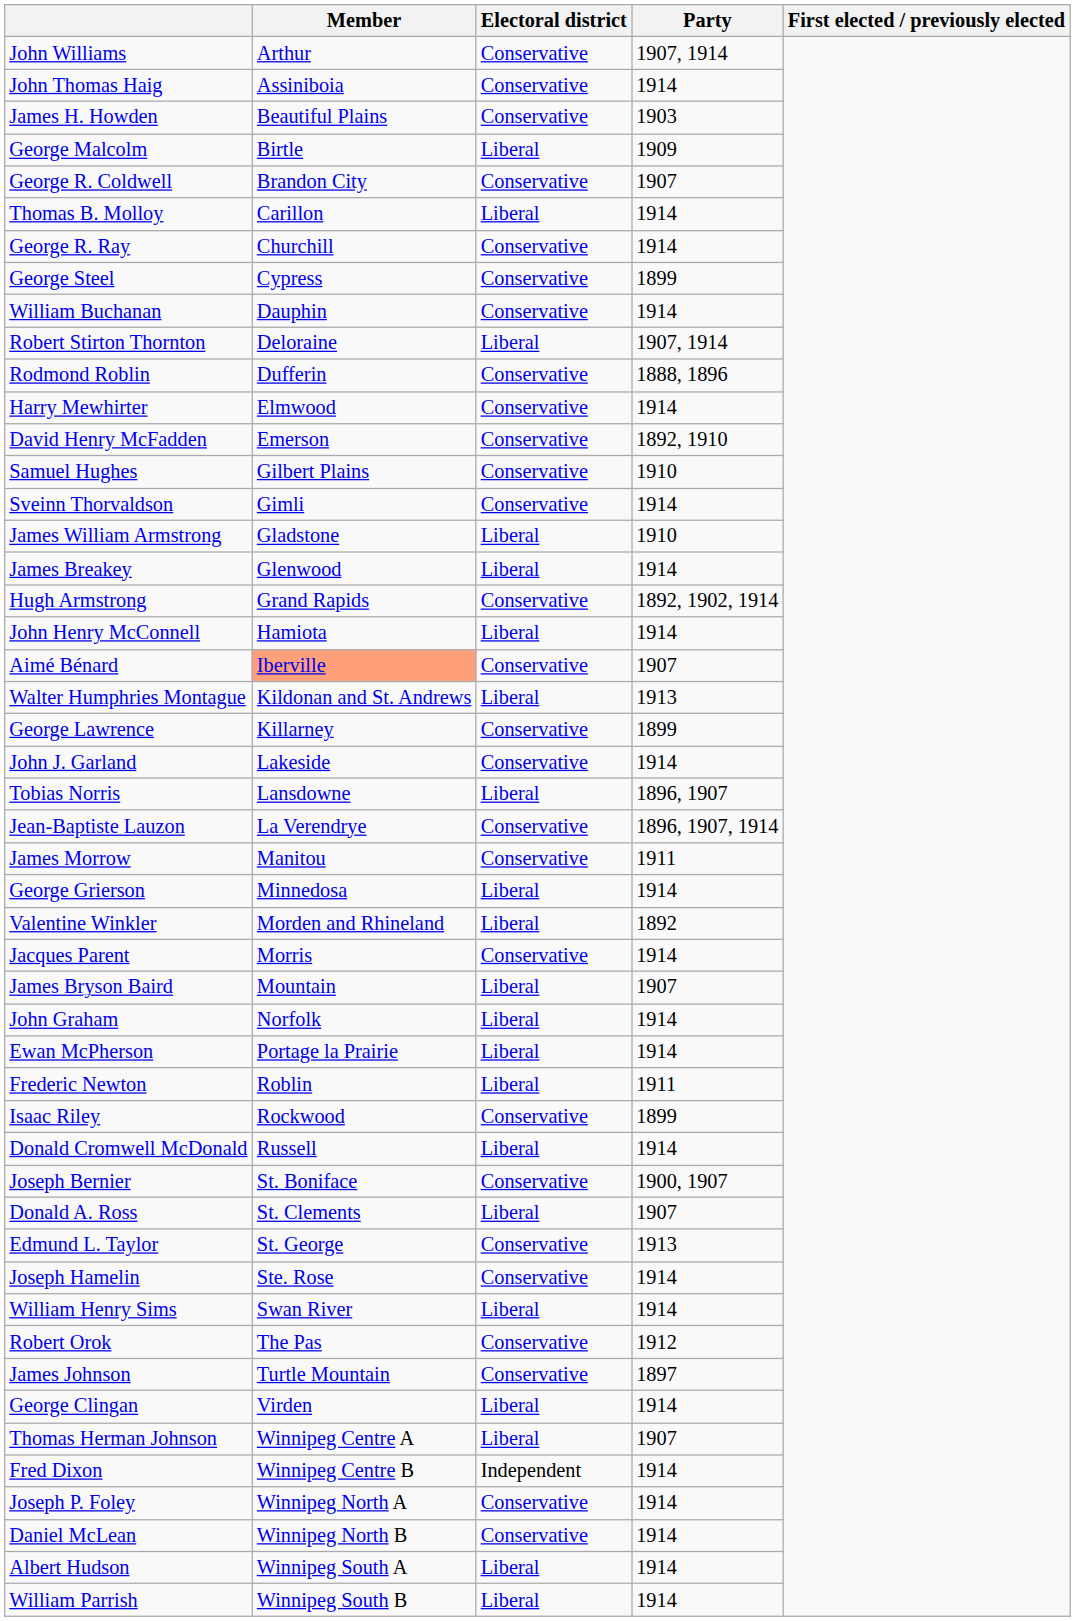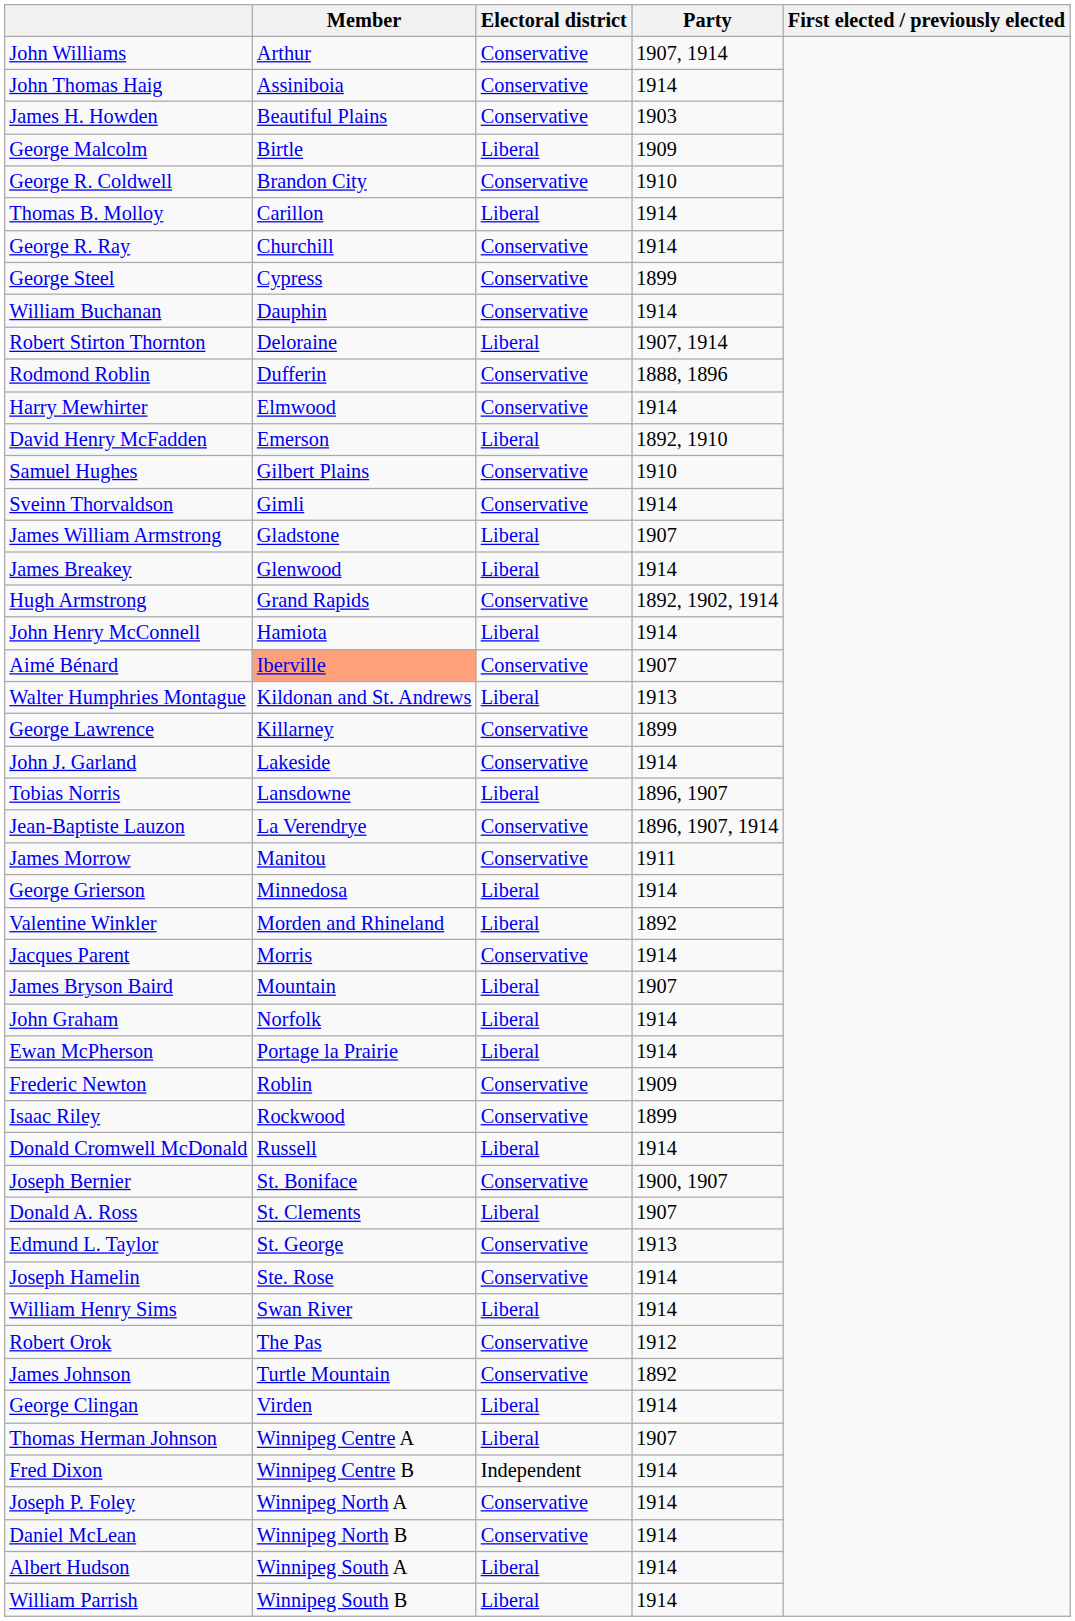 <table class="wikitable sortable">
 <tr>
 <th></th>
 <th>Member</th>
 <th>Electoral district</th>
 <th>Party</th>
 <th>First elected / previously elected</th>
 </tr>
 <tr>
 <td><a href='#'>John Williams</a></td>
 <td><a href='#'>Arthur</a></td>
 <td><a href='#'>Conservative</a></td>
 <td>1907, 1914</td>
 </tr>
 <tr>
 <td><a href='#'>John Thomas Haig</a></td>
 <td><a href='#'>Assiniboia</a></td>
 <td><a href='#'>Conservative</a></td>
 <td>1914</td>
 </tr>
 <tr>
 <td><a href='#'>James H. Howden</a></td>
 <td><a href='#'>Beautiful Plains</a></td>
 <td><a href='#'>Conservative</a></td>
 <td>1903</td>
 </tr>
 <tr>
 <td><a href='#'>George Malcolm</a></td>
 <td><a href='#'>Birtle</a></td>
 <td><a href='#'>Liberal</a></td>
 <td>1909</td>
 </tr>
 <tr>
 <td><a href='#'>George R. Coldwell</a></td>
 <td><a href='#'>Brandon City</a></td>
 <td><a href='#'>Conservative</a></td>
-<td>1907</td>
+<td>1910</td>
 </tr>
 <tr>
 <td><a href='#'>Thomas B. Molloy</a></td>
 <td><a href='#'>Carillon</a></td>
 <td><a href='#'>Liberal</a></td>
 <td>1914</td>
 </tr>
 <tr>
 <td><a href='#'>George R. Ray</a></td>
 <td><a href='#'>Churchill</a></td>
 <td><a href='#'>Conservative</a></td>
 <td>1914</td>
 </tr>
 <tr>
 <td><a href='#'>George Steel</a></td>
 <td><a href='#'>Cypress</a></td>
 <td><a href='#'>Conservative</a></td>
 <td>1899</td>
 </tr>
 <tr>
 <td><a href='#'>William Buchanan</a></td>
 <td><a href='#'>Dauphin</a></td>
 <td><a href='#'>Conservative</a></td>
 <td>1914</td>
 </tr>
 <tr>
 <td><a href='#'>Robert Stirton Thornton</a></td>
 <td><a href='#'>Deloraine</a></td>
 <td><a href='#'>Liberal</a></td>
 <td>1907, 1914</td>
 </tr>
 <tr>
 <td><a href='#'>Rodmond Roblin</a></td>
 <td><a href='#'>Dufferin</a></td>
 <td><a href='#'>Conservative</a></td>
 <td>1888, 1896</td>
 </tr>
 <tr>
 <td><a href='#'>Harry Mewhirter</a></td>
 <td><a href='#'>Elmwood</a></td>
 <td><a href='#'>Conservative</a></td>
 <td>1914</td>
 </tr>
 <tr>
 <td><a href='#'>David Henry McFadden</a></td>
 <td><a href='#'>Emerson</a></td>
-<td><a href='#'>Conservative</a></td>
+<td><a href='#'>Liberal</a></td>
 <td>1892, 1910</td>
 </tr>
 <tr>
 <td><a href='#'>Samuel Hughes</a></td>
 <td><a href='#'>Gilbert Plains</a></td>
 <td><a href='#'>Conservative</a></td>
 <td>1910</td>
 </tr>
 <tr>
 <td><a href='#'>Sveinn Thorvaldson</a></td>
 <td><a href='#'>Gimli</a></td>
 <td><a href='#'>Conservative</a></td>
 <td>1914</td>
 </tr>
 <tr>
 <td><a href='#'>James William Armstrong</a></td>
 <td><a href='#'>Gladstone</a></td>
 <td><a href='#'>Liberal</a></td>
-<td>1910</td>
+<td>1907</td>
 </tr>
 <tr>
 <td><a href='#'>James Breakey</a></td>
 <td><a href='#'>Glenwood</a></td>
 <td><a href='#'>Liberal</a></td>
 <td>1914</td>
 </tr>
 <tr>
 <td><a href='#'>Hugh Armstrong</a></td>
 <td><a href='#'>Grand Rapids</a></td>
 <td><a href='#'>Conservative</a></td>
 <td>1892, 1902, 1914</td>
 </tr>
 <tr>
 <td><a href='#'>John Henry McConnell</a></td>
 <td><a href='#'>Hamiota</a></td>
 <td><a href='#'>Liberal</a></td>
 <td>1914</td>
 </tr>
 <tr>
 <td><a href='#'>Aimé Bénard</a></td>
 <td style="background: lightsalmon;"><a href='#'>Iberville</a></td>
 <td><a href='#'>Conservative</a></td>
 <td>1907</td>
 </tr>
 <tr>
 <td><a href='#'>Walter Humphries Montague</a></td>
 <td><a href='#'>Kildonan and St. Andrews</a></td>
 <td><a href='#'>Liberal</a></td>
 <td>1913</td>
 </tr>
 <tr>
 <td><a href='#'>George Lawrence</a></td>
 <td><a href='#'>Killarney</a></td>
 <td><a href='#'>Conservative</a></td>
 <td>1899</td>
 </tr>
 <tr>
 <td><a href='#'>John J. Garland</a></td>
 <td><a href='#'>Lakeside</a></td>
 <td><a href='#'>Conservative</a></td>
 <td>1914</td>
 </tr>
 <tr>
 <td><a href='#'>Tobias Norris</a></td>
 <td><a href='#'>Lansdowne</a></td>
 <td><a href='#'>Liberal</a></td>
 <td>1896, 1907</td>
 </tr>
 <tr>
 <td><a href='#'>Jean-Baptiste Lauzon</a></td>
 <td><a href='#'>La Verendrye</a></td>
 <td><a href='#'>Conservative</a></td>
 <td>1896, 1907, 1914</td>
 </tr>
 <tr>
 <td><a href='#'>James Morrow</a></td>
 <td><a href='#'>Manitou</a></td>
 <td><a href='#'>Conservative</a></td>
 <td>1911</td>
 </tr>
 <tr>
 <td><a href='#'>George Grierson</a></td>
 <td><a href='#'>Minnedosa</a></td>
 <td><a href='#'>Liberal</a></td>
 <td>1914</td>
 </tr>
 <tr>
 <td><a href='#'>Valentine Winkler</a></td>
 <td><a href='#'>Morden and Rhineland</a></td>
 <td><a href='#'>Liberal</a></td>
 <td>1892</td>
 </tr>
 <tr>
 <td><a href='#'>Jacques Parent</a></td>
 <td><a href='#'>Morris</a></td>
 <td><a href='#'>Conservative</a></td>
 <td>1914</td>
 </tr>
 <tr>
 <td><a href='#'>James Bryson Baird</a></td>
 <td><a href='#'>Mountain</a></td>
 <td><a href='#'>Liberal</a></td>
 <td>1907</td>
 </tr>
 <tr>
 <td><a href='#'>John Graham</a></td>
 <td><a href='#'>Norfolk</a></td>
 <td><a href='#'>Liberal</a></td>
 <td>1914</td>
 </tr>
 <tr>
 <td><a href='#'>Ewan McPherson</a></td>
 <td><a href='#'>Portage la Prairie</a></td>
 <td><a href='#'>Liberal</a></td>
 <td>1914</td>
 </tr>
 <tr>
 <td><a href='#'>Frederic Newton</a></td>
 <td><a href='#'>Roblin</a></td>
-<td><a href='#'>Liberal</a></td>
-<td>1911</td>
+<td><a href='#'>Conservative</a></td>
+<td>1909</td>
 </tr>
 <tr>
 <td><a href='#'>Isaac Riley</a></td>
 <td><a href='#'>Rockwood</a></td>
 <td><a href='#'>Conservative</a></td>
 <td>1899</td>
 </tr>
 <tr>
 <td><a href='#'>Donald Cromwell McDonald</a></td>
 <td><a href='#'>Russell</a></td>
 <td><a href='#'>Liberal</a></td>
 <td>1914</td>
 </tr>
 <tr>
 <td><a href='#'>Joseph Bernier</a></td>
 <td><a href='#'>St. Boniface</a></td>
 <td><a href='#'>Conservative</a></td>
 <td>1900, 1907</td>
 </tr>
 <tr>
 <td><a href='#'>Donald A. Ross</a></td>
 <td><a href='#'>St. Clements</a></td>
 <td><a href='#'>Liberal</a></td>
 <td>1907</td>
 </tr>
 <tr>
 <td><a href='#'>Edmund L. Taylor</a></td>
 <td><a href='#'>St. George</a></td>
 <td><a href='#'>Conservative</a></td>
 <td>1913</td>
 </tr>
 <tr>
 <td><a href='#'>Joseph Hamelin</a></td>
 <td><a href='#'>Ste. Rose</a></td>
 <td><a href='#'>Conservative</a></td>
 <td>1914</td>
 </tr>
 <tr>
 <td><a href='#'>William Henry Sims</a></td>
 <td><a href='#'>Swan River</a></td>
 <td><a href='#'>Liberal</a></td>
 <td>1914</td>
 </tr>
 <tr>
 <td><a href='#'>Robert Orok</a></td>
 <td><a href='#'>The Pas</a></td>
 <td><a href='#'>Conservative</a></td>
 <td>1912</td>
 </tr>
 <tr>
 <td><a href='#'>James Johnson</a></td>
 <td><a href='#'>Turtle Mountain</a></td>
 <td><a href='#'>Conservative</a></td>
-<td>1897</td>
+<td>1892</td>
 </tr>
 <tr>
 <td><a href='#'>George Clingan</a></td>
 <td><a href='#'>Virden</a></td>
 <td><a href='#'>Liberal</a></td>
 <td>1914</td>
 </tr>
 <tr>
 <td><a href='#'>Thomas Herman Johnson</a></td>
 <td><a href='#'>Winnipeg Centre</a> A</td>
 <td><a href='#'>Liberal</a></td>
 <td>1907</td>
 </tr>
 <tr>
 <td><a href='#'>Fred Dixon</a></td>
 <td><a href='#'>Winnipeg Centre</a> B</td>
 <td>Independent</td>
 <td>1914</td>
 </tr>
 <tr>
 <td><a href='#'>Joseph P. Foley</a></td>
 <td><a href='#'>Winnipeg North</a> A</td>
 <td><a href='#'>Conservative</a></td>
 <td>1914</td>
 </tr>
 <tr>
 <td><a href='#'>Daniel McLean</a></td>
 <td><a href='#'>Winnipeg North</a> B</td>
 <td><a href='#'>Conservative</a></td>
 <td>1914</td>
 </tr>
 <tr>
 <td><a href='#'>Albert Hudson</a></td>
 <td><a href='#'>Winnipeg South</a> A</td>
 <td><a href='#'>Liberal</a></td>
 <td>1914</td>
 </tr>
 <tr>
 <td><a href='#'>William Parrish</a></td>
 <td><a href='#'>Winnipeg South</a> B</td>
 <td><a href='#'>Liberal</a></td>
 <td>1914</td>
 </tr>
 </table>
